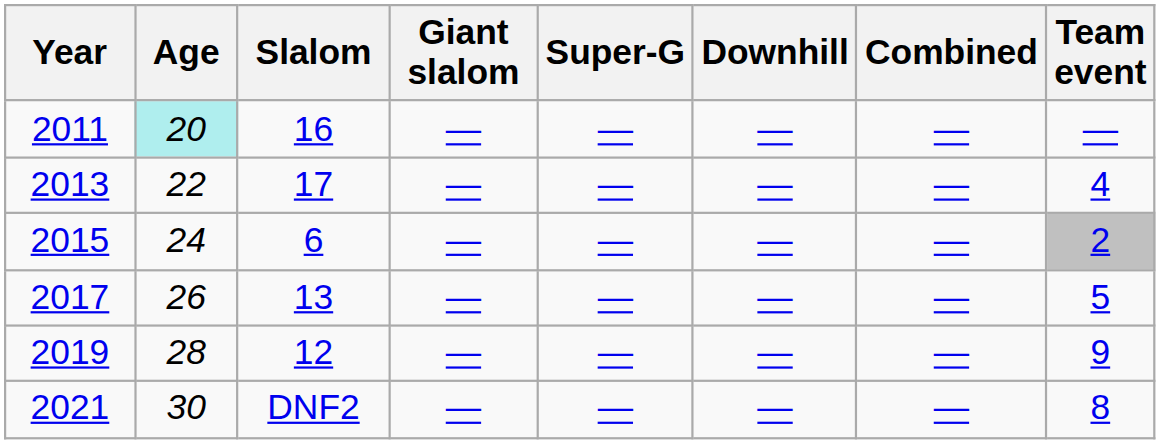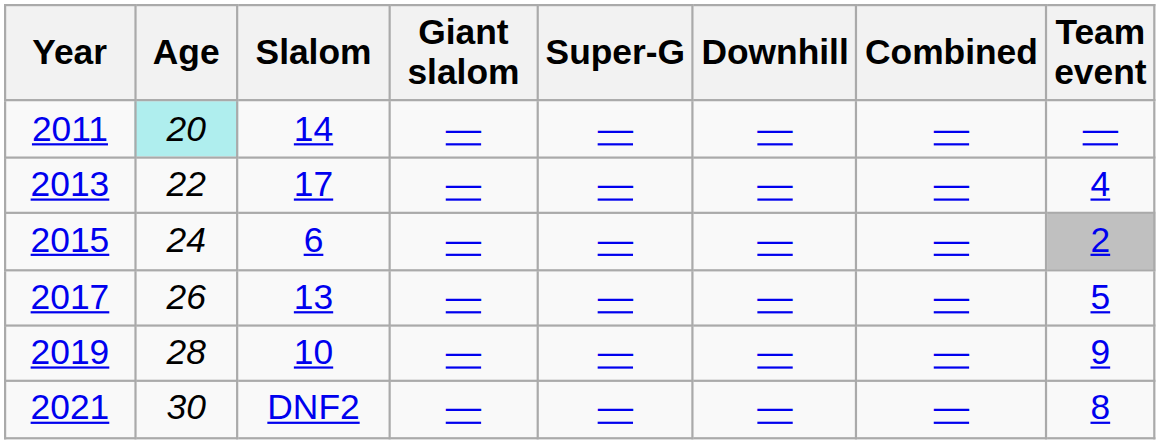 <table class=wikitable style="text-align:center">
 <tr>
 <th>  Year  </th>
 <th> Age </th>
 <th> Slalom </th>
 <th> Giant <br> slalom </th>
 <th>Super-G</th>
 <th>Downhill</th>
 <th>Combined</th>
 <th>Team<br>event</th>
 </tr>
 <tr>
 <td><a href='#'>2011</a></td>
 <td style="background: paleturquoise;"><em>20</em></td>
-<td><a href='#'>16</a></td>
+<td><a href='#'>14</a></td>
 <td><a href='#'>—</a></td>
 <td><a href='#'>—</a></td>
 <td><a href='#'>—</a></td>
 <td><a href='#'>—</a></td>
 <td><a href='#'>—</a></td>
 </tr>
 <tr>
 <td><a href='#'>2013</a></td>
 <td><em>22</em></td>
 <td><a href='#'>17</a></td>
 <td><a href='#'>—</a></td>
 <td><a href='#'>—</a></td>
 <td><a href='#'>—</a></td>
 <td><a href='#'>—</a></td>
 <td><a href='#'>4</a></td>
 </tr>
 <tr>
 <td><a href='#'>2015</a></td>
 <td><em>24</em></td>
 <td><a href='#'>6</a></td>
 <td><a href='#'>—</a></td>
 <td><a href='#'>—</a></td>
 <td><a href='#'>—</a></td>
 <td><a href='#'>—</a></td>
 <td style="background:silver;"><a href='#'>2</a></td>
 </tr>
 <tr>
 <td><a href='#'>2017</a></td>
 <td><em>26</em></td>
 <td><a href='#'>13</a></td>
 <td><a href='#'>—</a></td>
 <td><a href='#'>—</a></td>
 <td><a href='#'>—</a></td>
 <td><a href='#'>—</a></td>
 <td><a href='#'>5</a></td>
 </tr>
 <tr>
 <td><a href='#'>2019</a></td>
 <td><em>28</em></td>
-<td><a href='#'>12</a></td>
+<td><a href='#'>10</a></td>
 <td><a href='#'>—</a></td>
 <td><a href='#'>—</a></td>
 <td><a href='#'>—</a></td>
 <td><a href='#'>—</a></td>
 <td><a href='#'>9</a></td>
 </tr>
 <tr>
 <td><a href='#'>2021</a></td>
 <td><em>30</em></td>
 <td><a href='#'>DNF2</a></td>
 <td><a href='#'>—</a></td>
 <td><a href='#'>—</a></td>
 <td><a href='#'>—</a></td>
 <td><a href='#'>—</a></td>
 <td><a href='#'>8</a></td>
 </tr>
 </table>
